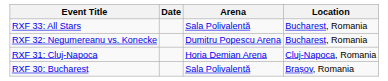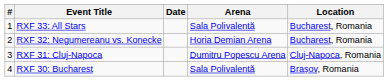 <table class="sortable wikitable succession-box" style="margin:1.0em auto; font-size:90%;">
 <tr>
+<th scope="col">#</th>
 <th scope="col">Event Title</th>
 <th scope="col">Date</th>
 <th scope="col">Arena</th>
 <th scope="col">Location</th>
 </tr>
 <tr>
+<td align=center>1</td>
 <td><a href='#'>RXF 33: All Stars</a></td>
 <td></td>
 <td><a href='#'>Sala Polivalentă</a></td>
 <td><a href='#'>Bucharest</a>, Romania</td>
 </tr>
 <tr>
+<td align=center>2</td>
 <td><a href='#'>RXF 32: Negumereanu vs. Konecke</a></td>
 <td></td>
-<td><a href='#'>Dumitru Popescu Arena</a></td>
+<td><a href='#'>Horia Demian Arena</a></td>
 <td><a href='#'>Bucharest</a>, Romania</td>
 </tr>
 <tr>
+<td align=center>3</td>
 <td><a href='#'>RXF 31: Cluj-Napoca</a></td>
 <td></td>
-<td><a href='#'>Horia Demian Arena</a></td>
+<td><a href='#'>Dumitru Popescu Arena</a></td>
 <td><a href='#'>Cluj-Napoca</a>, Romania</td>
 </tr>
 <tr>
+<td align=center>4</td>
 <td><a href='#'>RXF 30: Bucharest</a></td>
 <td></td>
 <td><a href='#'>Sala Polivalentă</a></td>
 <td><a href='#'>Brașov</a>, Romania</td>
 </tr>
 </table>
